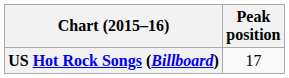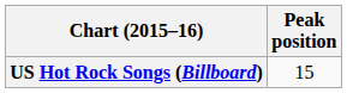 <table class="wikitable plainrowheaders">
 <tr>
 <th>Chart (2015–16)</th>
 <th>Peak<br>position</th>
 </tr>
 <tr>
 <th scope="row">US <a href='#'>Hot Rock Songs</a> (<em><a href='#'>Billboard</a></em>)</th>
-<td style="text-align:center;">17</td>
+<td style="text-align:center;">15</td>
 </tr>
 <tr>
 </tr>
 </table>
